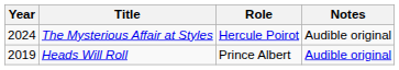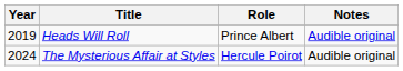 <table class="wikitable">
 <tr>
 <th>Year</th>
 <th>Title</th>
 <th>Role</th>
 <th>Notes</th>
 </tr>
 <tr>
+<td>2019</td>
+<td><em><a href='#'>Heads Will Roll</a></em></td>
+<td>Prince Albert</td>
+<td><a href='#'>Audible original</a></td>
+</tr>
+<tr>
 <td>2024</td>
 <td><em><a href='#'>The Mysterious Affair at Styles</a></em></td>
 <td><a href='#'>Hercule Poirot</a></td>
 <td>Audible original</td>
 </tr>
-<tr>
-<td>2019</td>
-<td><em><a href='#'>Heads Will Roll</a></em></td>
-<td>Prince Albert</td>
-<td><a href='#'>Audible original</a></td>
-</tr>
 </table>
